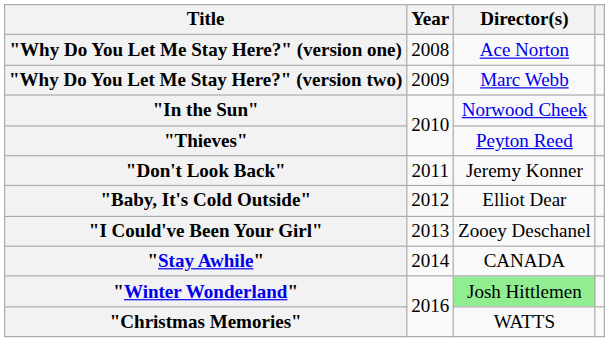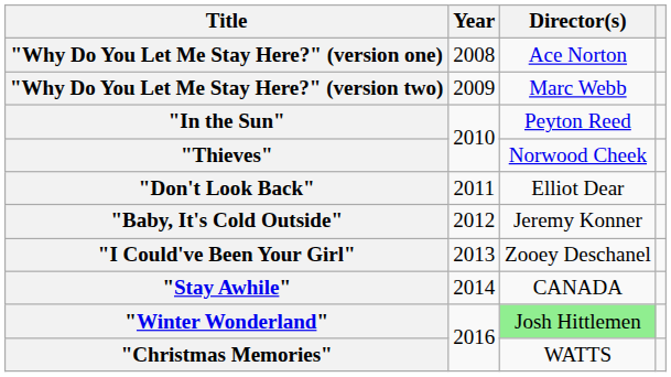 <table class="wikitable plainrowheaders" style="text-align:center">
 <tr>
 <th scope="col">Title</th>
 <th scope="col">Year</th>
 <th scope="col">Director(s)</th>
 <th scope="col"></th>
 </tr>
 <tr>
 <th scope="row">"Why Do You Let Me Stay Here?" (version one)</th>
 <td>2008</td>
 <td><a href='#'>Ace Norton</a></td>
 <td></td>
 </tr>
 <tr>
 <th scope="row">"Why Do You Let Me Stay Here?" (version two)</th>
 <td>2009</td>
 <td><a href='#'>Marc Webb</a></td>
 <td></td>
 </tr>
 <tr>
 <th scope="row">"In the Sun"</th>
 <td rowspan="2">2010</td>
-<td><a href='#'>Norwood Cheek</a></td>
+<td><a href='#'>Peyton Reed</a></td>
 <td></td>
 </tr>
 <tr>
 <th scope="row">"Thieves"</th>
-<td><a href='#'>Peyton Reed</a></td>
+<td><a href='#'>Norwood Cheek</a></td>
 <td></td>
 </tr>
 <tr>
 <th scope="row">"Don't Look Back"</th>
 <td>2011</td>
-<td>Jeremy Konner</td>
+<td>Elliot Dear</td>
 <td></td>
 </tr>
 <tr>
 <th scope="row">"Baby, It's Cold Outside"</th>
 <td>2012</td>
-<td>Elliot Dear</td>
+<td>Jeremy Konner</td>
 <td></td>
 </tr>
 <tr>
 <th scope="row">"I Could've Been Your Girl"</th>
 <td>2013</td>
 <td>Zooey Deschanel</td>
 <td></td>
 </tr>
 <tr>
 <th scope="row">"<a href='#'>Stay Awhile</a>"</th>
 <td>2014</td>
 <td>CANADA</td>
 <td></td>
 </tr>
 <tr>
 <th scope="row">"<a href='#'>Winter Wonderland</a>"</th>
 <td rowspan="2">2016</td>
 <td style="background: lightgreen;">Josh Hittlemen</td>
 <td></td>
 </tr>
 <tr>
 <th scope="row">"Christmas Memories"</th>
 <td>WATTS</td>
 <td></td>
 </tr>
 </table>
